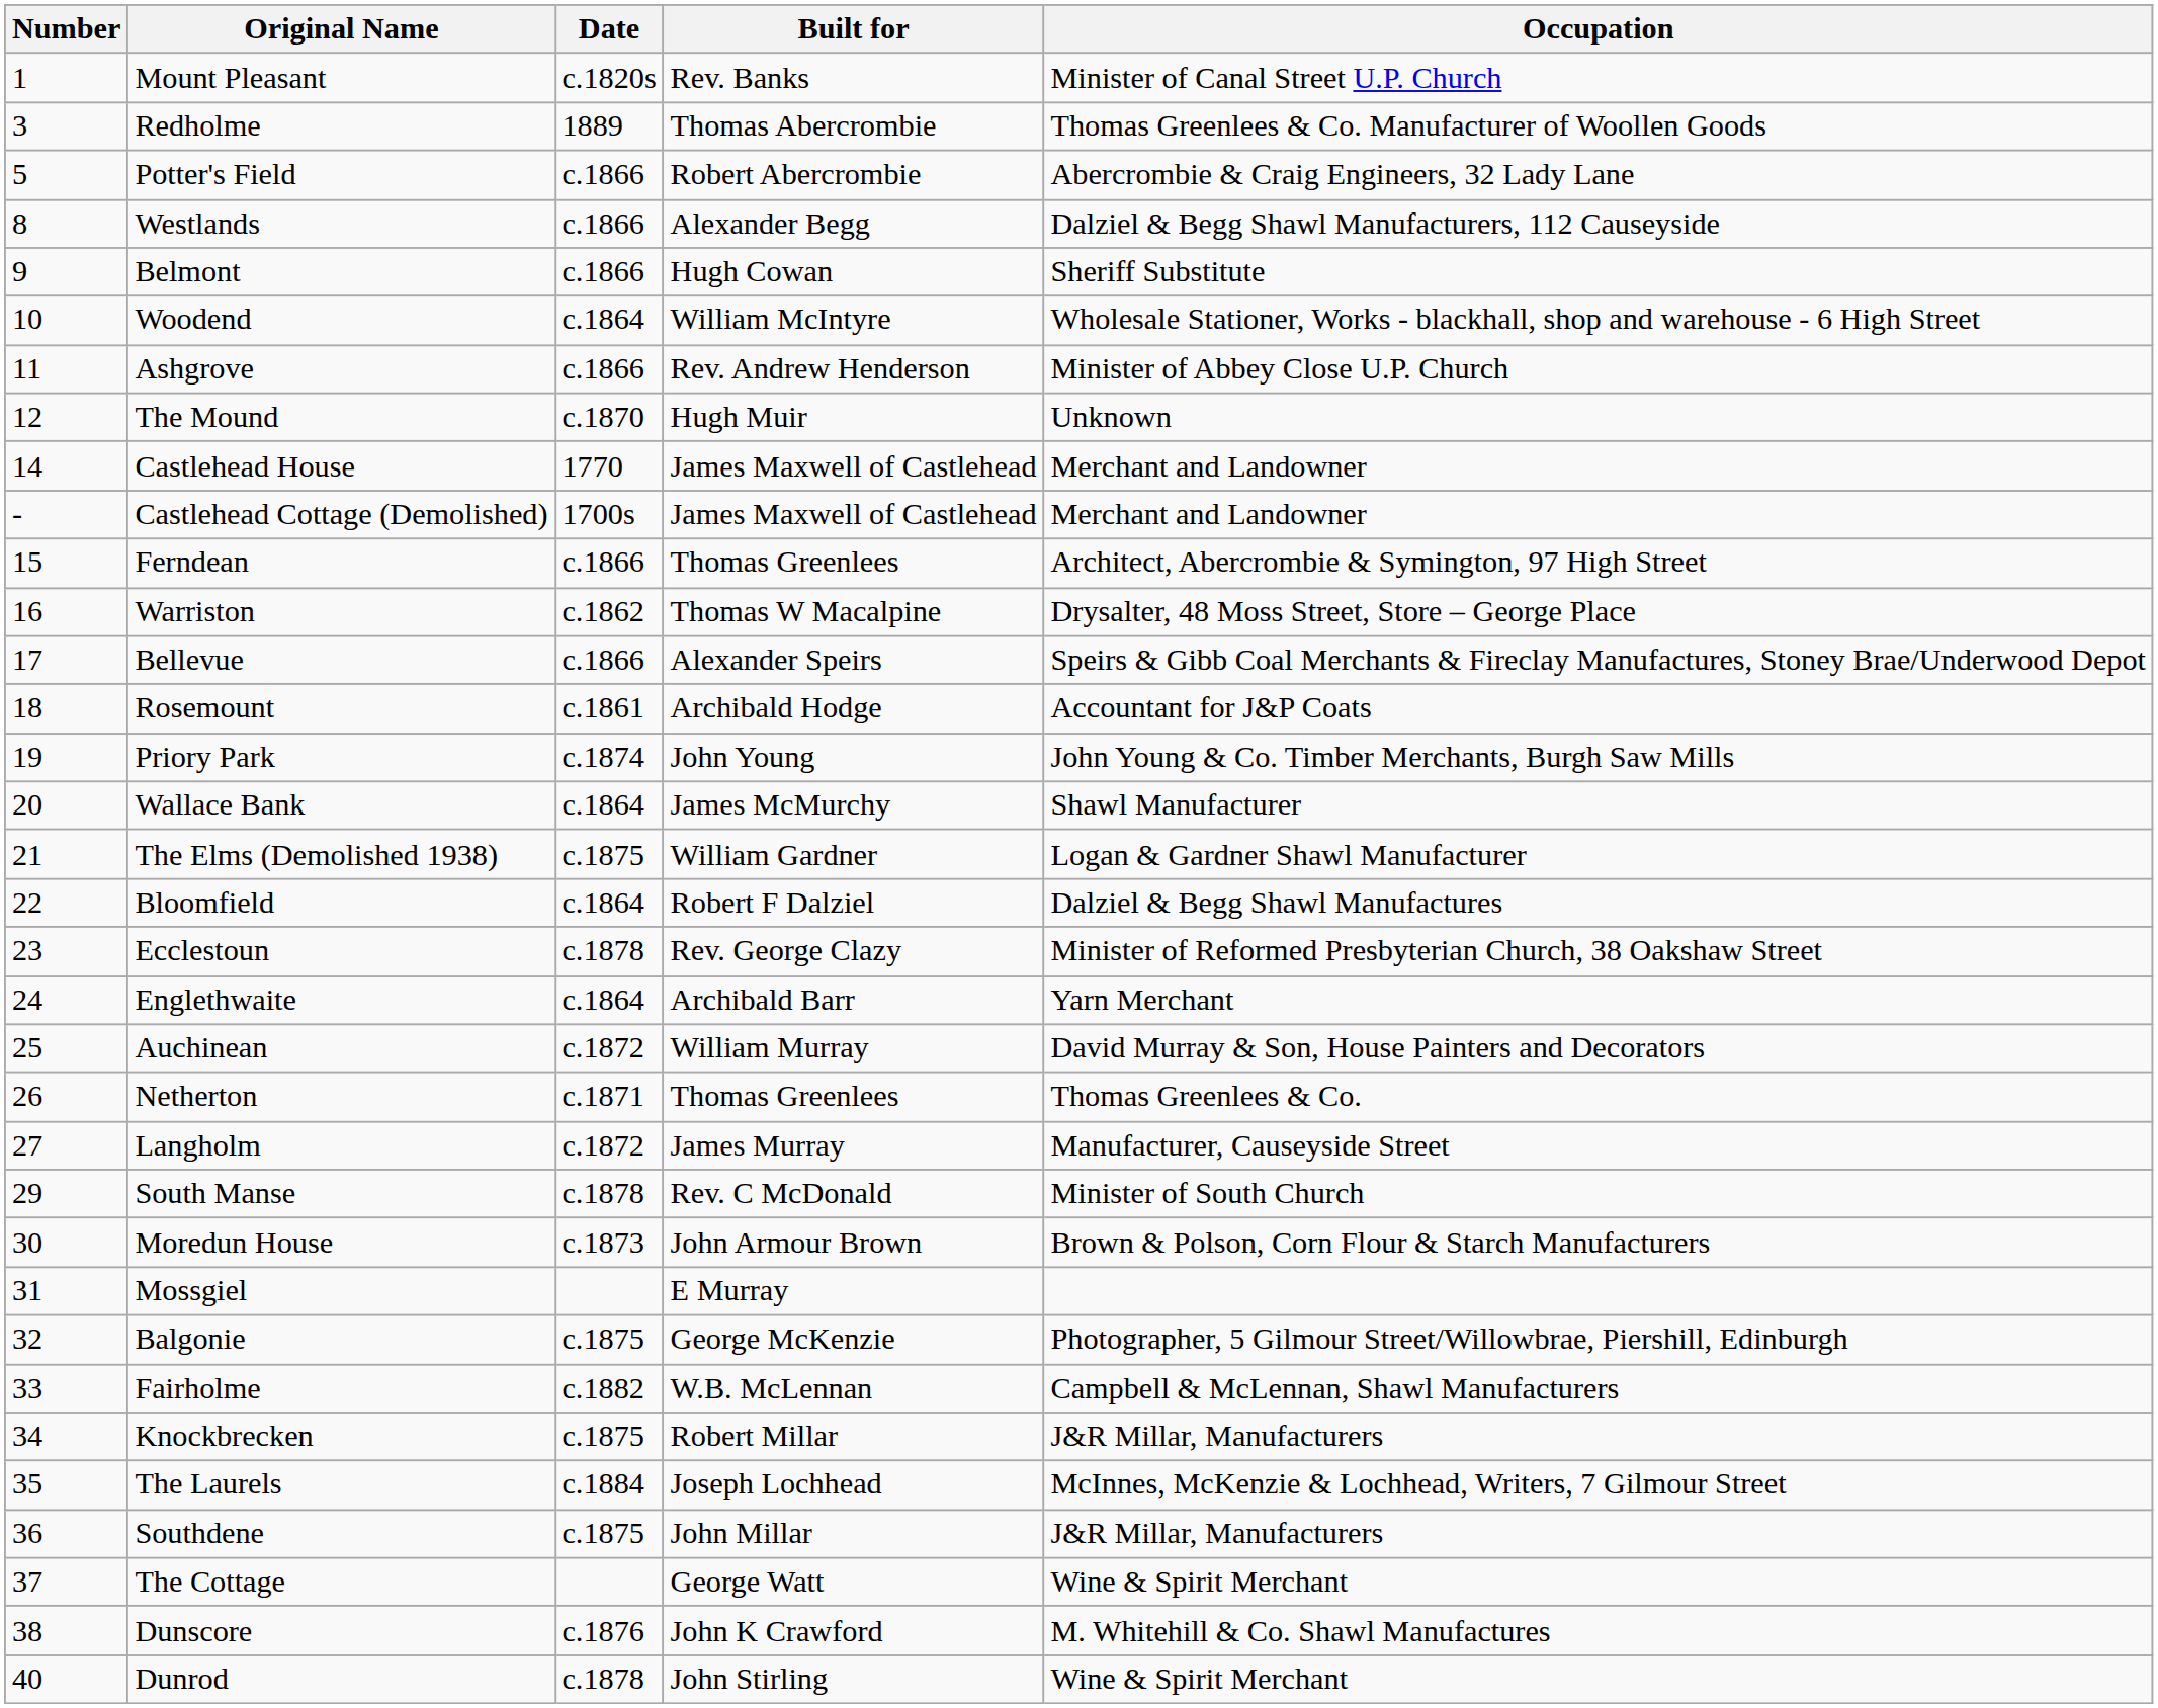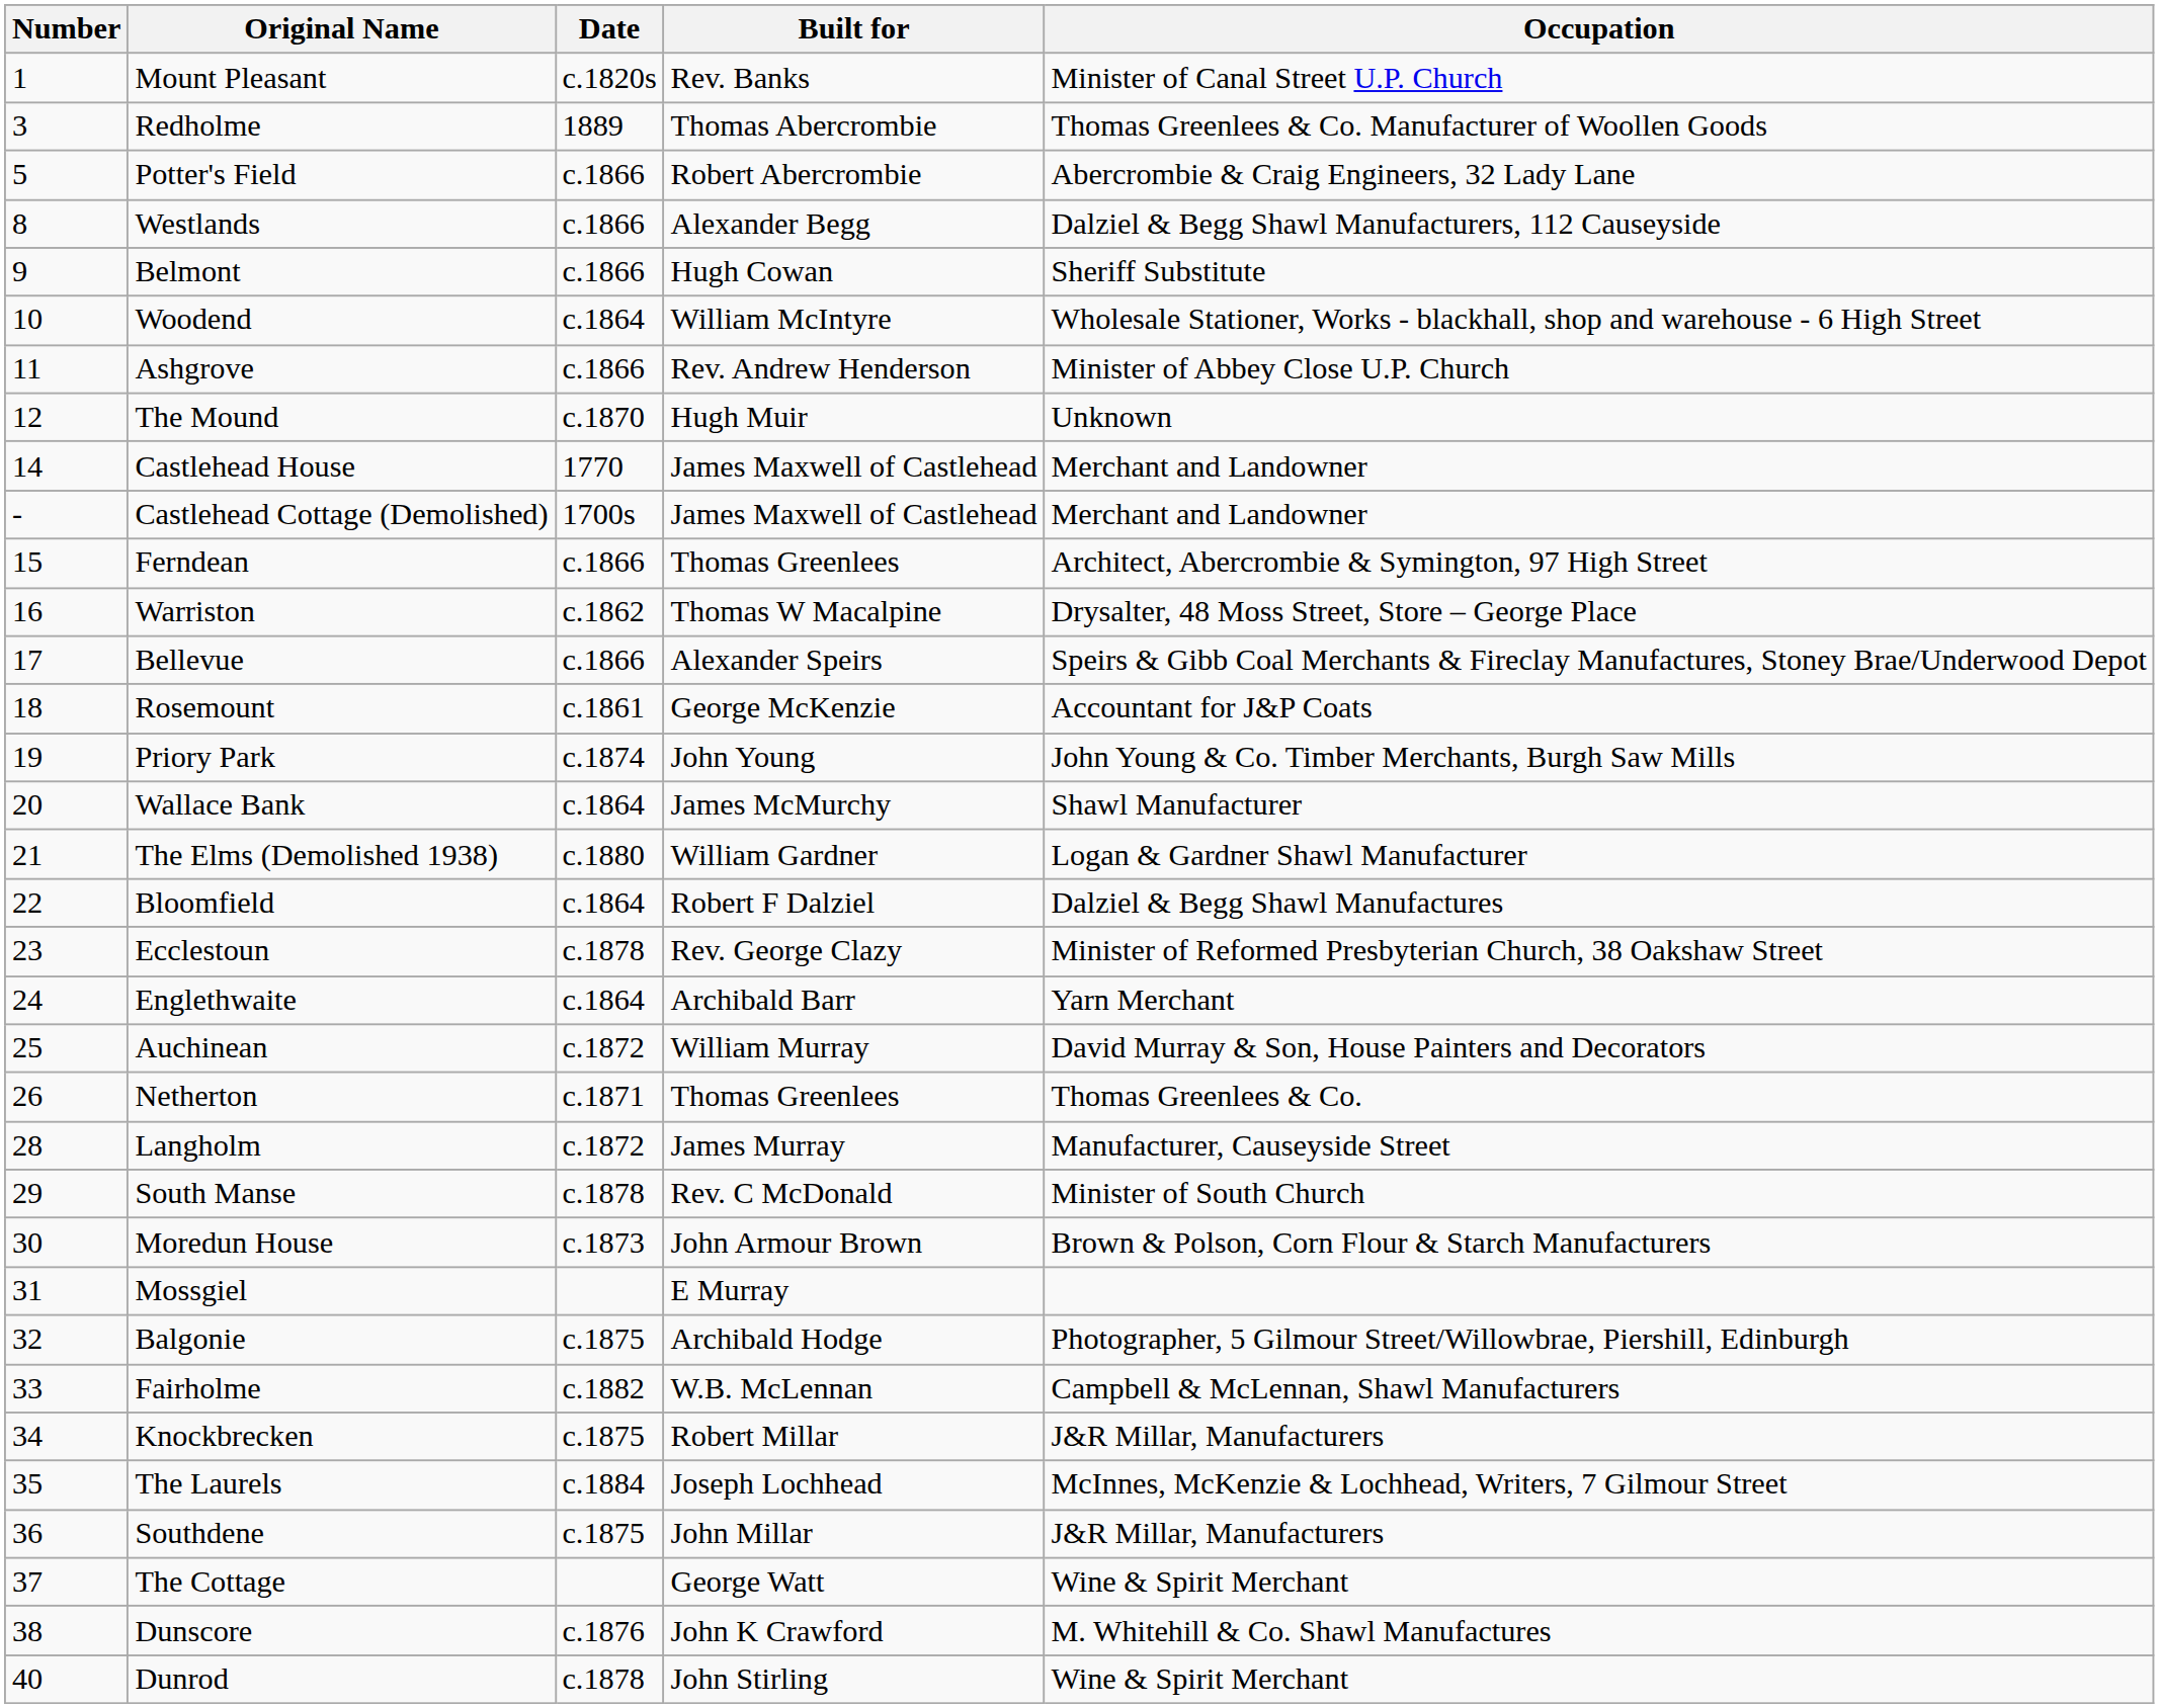 <table class="wikitable">
 <tr>
 <th>Number</th>
 <th>Original Name</th>
 <th>Date</th>
 <th>Built for</th>
 <th>Occupation</th>
 </tr>
 <tr>
 <td>1</td>
 <td>Mount Pleasant</td>
 <td>c.1820s</td>
 <td>Rev. Banks</td>
 <td>Minister of Canal Street <a href='#'>U.P. Church</a></td>
 </tr>
 <tr>
 <td>3</td>
 <td>Redholme</td>
 <td>1889</td>
 <td>Thomas Abercrombie</td>
 <td>Thomas Greenlees & Co. Manufacturer of Woollen Goods</td>
 </tr>
 <tr>
 <td>5</td>
 <td>Potter's Field</td>
 <td>c.1866</td>
 <td>Robert Abercrombie</td>
 <td>Abercrombie & Craig Engineers, 32 Lady Lane</td>
 </tr>
 <tr>
 <td>8</td>
 <td>Westlands</td>
 <td>c.1866</td>
 <td>Alexander Begg</td>
 <td>Dalziel & Begg Shawl Manufacturers, 112 Causeyside</td>
 </tr>
 <tr>
 <td>9</td>
 <td>Belmont</td>
 <td>c.1866</td>
 <td>Hugh Cowan</td>
 <td>Sheriff Substitute</td>
 </tr>
 <tr>
 <td>10</td>
 <td>Woodend</td>
 <td>c.1864</td>
 <td>William McIntyre</td>
 <td>Wholesale Stationer, Works - blackhall, shop and warehouse - 6 High Street</td>
 </tr>
 <tr>
 <td>11</td>
 <td>Ashgrove</td>
 <td>c.1866</td>
 <td>Rev. Andrew Henderson</td>
 <td>Minister of Abbey Close U.P. Church</td>
 </tr>
 <tr>
 <td>12</td>
 <td>The Mound</td>
 <td>c.1870</td>
 <td>Hugh Muir</td>
 <td>Unknown</td>
 </tr>
 <tr>
 <td>14</td>
 <td>Castlehead House</td>
 <td>1770</td>
 <td>James Maxwell of Castlehead</td>
 <td>Merchant and Landowner</td>
 </tr>
 <tr>
 <td>-</td>
 <td>Castlehead Cottage (Demolished)</td>
 <td>1700s</td>
 <td>James Maxwell of Castlehead</td>
 <td>Merchant and Landowner</td>
 </tr>
 <tr>
 <td>15</td>
 <td>Ferndean</td>
 <td>c.1866</td>
 <td>Thomas Greenlees</td>
 <td>Architect, Abercrombie & Symington, 97 High Street</td>
 </tr>
 <tr>
 <td>16</td>
 <td>Warriston</td>
 <td>c.1862</td>
 <td>Thomas W Macalpine</td>
 <td>Drysalter, 48 Moss Street, Store – George Place</td>
 </tr>
 <tr>
 <td>17</td>
 <td>Bellevue</td>
 <td>c.1866</td>
 <td>Alexander Speirs</td>
 <td>Speirs & Gibb Coal Merchants & Fireclay Manufactures, Stoney Brae/Underwood Depot</td>
 </tr>
 <tr>
 <td>18</td>
 <td>Rosemount</td>
 <td>c.1861</td>
-<td>Archibald Hodge</td>
+<td>George McKenzie</td>
 <td>Accountant for J&P Coats</td>
 </tr>
 <tr>
 <td>19</td>
 <td>Priory Park</td>
 <td>c.1874</td>
 <td>John Young</td>
 <td>John Young & Co. Timber Merchants, Burgh Saw Mills</td>
 </tr>
 <tr>
 <td>20</td>
 <td>Wallace Bank</td>
 <td>c.1864</td>
 <td>James McMurchy</td>
 <td>Shawl Manufacturer</td>
 </tr>
 <tr>
 <td>21</td>
 <td>The Elms (Demolished 1938)</td>
-<td>c.1875</td>
+<td>c.1880</td>
 <td>William Gardner</td>
 <td>Logan & Gardner Shawl Manufacturer</td>
 </tr>
 <tr>
 <td>22</td>
 <td>Bloomfield</td>
 <td>c.1864</td>
 <td>Robert F Dalziel</td>
 <td>Dalziel & Begg Shawl Manufactures</td>
 </tr>
 <tr>
 <td>23</td>
 <td>Ecclestoun</td>
 <td>c.1878</td>
 <td>Rev. George Clazy</td>
 <td>Minister of Reformed Presbyterian Church, 38 Oakshaw Street</td>
 </tr>
 <tr>
 <td>24</td>
 <td>Englethwaite</td>
 <td>c.1864</td>
 <td>Archibald Barr</td>
 <td>Yarn Merchant</td>
 </tr>
 <tr>
 <td>25</td>
 <td>Auchinean</td>
 <td>c.1872</td>
 <td>William Murray</td>
 <td>David Murray & Son, House Painters and Decorators</td>
 </tr>
 <tr>
 <td>26</td>
 <td>Netherton</td>
 <td>c.1871</td>
 <td>Thomas Greenlees</td>
 <td>Thomas Greenlees & Co.</td>
 </tr>
 <tr>
-<td>27</td>
+<td>28</td>
 <td>Langholm</td>
 <td>c.1872</td>
 <td>James Murray</td>
 <td>Manufacturer, Causeyside Street</td>
 </tr>
 <tr>
 <td>29</td>
 <td>South Manse</td>
 <td>c.1878</td>
 <td>Rev. C McDonald</td>
 <td>Minister of South Church</td>
 </tr>
 <tr>
 <td>30</td>
 <td>Moredun House</td>
 <td>c.1873</td>
 <td>John Armour Brown</td>
 <td>Brown & Polson, Corn Flour & Starch Manufacturers</td>
 </tr>
 <tr>
 <td>31</td>
 <td>Mossgiel</td>
 <td></td>
 <td>E Murray</td>
 <td></td>
 </tr>
 <tr>
 <td>32</td>
 <td>Balgonie</td>
 <td>c.1875</td>
-<td>George McKenzie</td>
+<td>Archibald Hodge</td>
 <td>Photographer, 5 Gilmour Street/Willowbrae, Piershill, Edinburgh</td>
 </tr>
 <tr>
 <td>33</td>
 <td>Fairholme</td>
 <td>c.1882</td>
 <td>W.B. McLennan</td>
 <td>Campbell & McLennan, Shawl Manufacturers</td>
 </tr>
 <tr>
 <td>34</td>
 <td>Knockbrecken</td>
 <td>c.1875</td>
 <td>Robert Millar</td>
 <td>J&R Millar, Manufacturers</td>
 </tr>
 <tr>
 <td>35</td>
 <td>The Laurels</td>
 <td>c.1884</td>
 <td>Joseph Lochhead</td>
 <td>McInnes, McKenzie & Lochhead, Writers, 7 Gilmour Street</td>
 </tr>
 <tr>
 <td>36</td>
 <td>Southdene</td>
 <td>c.1875</td>
 <td>John Millar</td>
 <td>J&R Millar, Manufacturers</td>
 </tr>
 <tr>
 <td>37</td>
 <td>The Cottage</td>
 <td></td>
 <td>George Watt</td>
 <td>Wine & Spirit Merchant</td>
 </tr>
 <tr>
 <td>38</td>
 <td>Dunscore</td>
 <td>c.1876</td>
 <td>John K Crawford</td>
 <td>M. Whitehill & Co. Shawl Manufactures</td>
 </tr>
 <tr>
 <td>40</td>
 <td>Dunrod</td>
 <td>c.1878</td>
 <td>John Stirling</td>
 <td>Wine & Spirit Merchant</td>
 </tr>
 </table>
